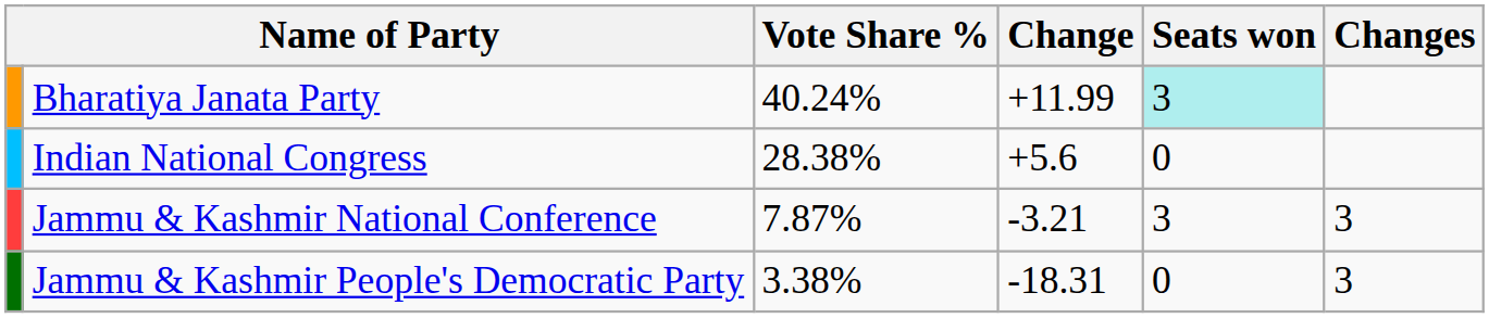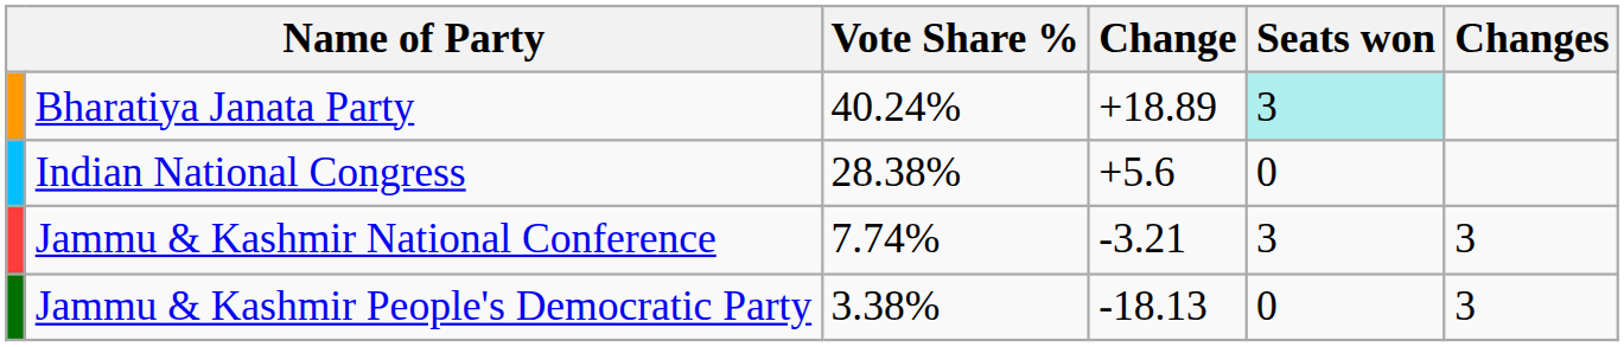 <table class="wikitable sortable">
 <tr>
 <th colspan=2>Name of Party</th>
 <th>Vote Share %</th>
 <th>Change</th>
 <th>Seats won</th>
 <th>Changes</th>
 </tr>
 <tr>
 <td bgcolor="#FF9900"></td>
 <td><a href='#'>Bharatiya Janata Party</a></td>
 <td>40.24%</td>
-<td>+11.99</td>
+<td>+18.89</td>
 <td style="background: paleturquoise;">3</td>
 <td></td>
 </tr>
 <tr>
 <td bgcolor="#00BFFF"></td>
 <td><a href='#'>Indian National Congress</a></td>
 <td>28.38%</td>
 <td>+5.6</td>
 <td>0</td>
 <td></td>
 </tr>
 <tr>
 <td bgcolor="#FF3D3D"></td>
 <td><a href='#'>Jammu & Kashmir National Conference</a></td>
-<td>7.87%</td>
+<td>7.74%</td>
 <td>-3.21</td>
 <td>3</td>
 <td>3</td>
 </tr>
 <tr>
 <td bgcolor="#007000"></td>
 <td><a href='#'>Jammu & Kashmir People's Democratic Party</a></td>
 <td>3.38%</td>
-<td>-18.31</td>
+<td>-18.13</td>
 <td>0</td>
 <td>3</td>
 </tr>
 </table>
